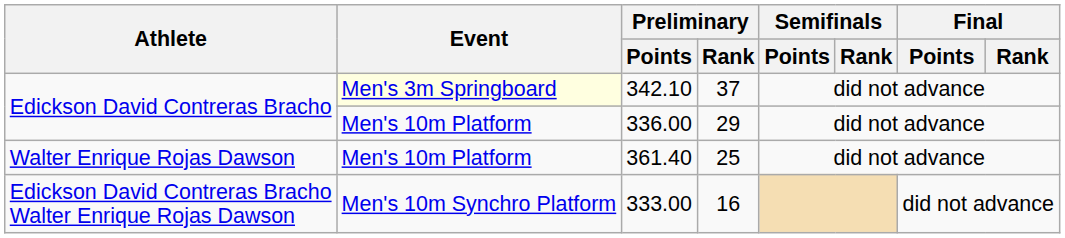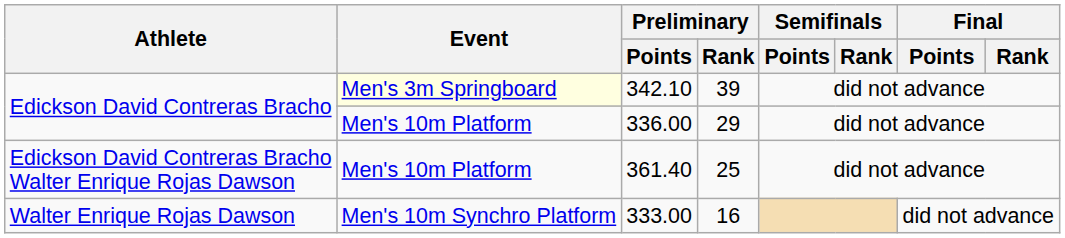 <table class=wikitable style="font-size:90%">
 <tr>
 <th rowspan="2">Athlete</th>
 <th rowspan="2">Event</th>
 <th colspan="2">Preliminary</th>
 <th colspan="2">Semifinals</th>
 <th colspan="2">Final</th>
 </tr>
 <tr>
 <th>Points</th>
 <th>Rank</th>
 <th>Points</th>
 <th>Rank</th>
 <th>Points</th>
 <th>Rank</th>
 </tr>
 <tr>
 <td rowspan="2"><a href='#'>Edickson David Contreras Bracho</a></td>
 <td style="background: lightyellow;"><a href='#'>Men's 3m Springboard</a></td>
 <td align=center>342.10</td>
-<td align=center>37</td>
+<td align=center>39</td>
 <td align=center colspan=4>did not advance</td>
 </tr>
 <tr>
 <td><a href='#'>Men's 10m Platform</a></td>
 <td align=center>336.00</td>
 <td align=center>29</td>
 <td align=center colspan=4>did not advance</td>
 </tr>
 <tr>
-<td rowspan="1"><a href='#'>Walter Enrique Rojas Dawson</a></td>
+<td rowspan="1"><a href='#'>Edickson David Contreras Bracho</a><br><a href='#'>Walter Enrique Rojas Dawson</a></td>
 <td><a href='#'>Men's 10m Platform</a></td>
 <td align=center>361.40</td>
 <td align=center>25</td>
 <td align=center colspan=4>did not advance</td>
 </tr>
 <tr>
-<td rowspan="1"><a href='#'>Edickson David Contreras Bracho</a><br><a href='#'>Walter Enrique Rojas Dawson</a></td>
+<td rowspan="1"><a href='#'>Walter Enrique Rojas Dawson</a></td>
 <td><a href='#'>Men's 10m Synchro Platform</a></td>
 <td align=center>333.00</td>
 <td align=center>16</td>
 <td colspan= 2 bgcolor="wheat"></td>
 <td align=center colspan=2>did not advance</td>
 </tr>
 </table>
